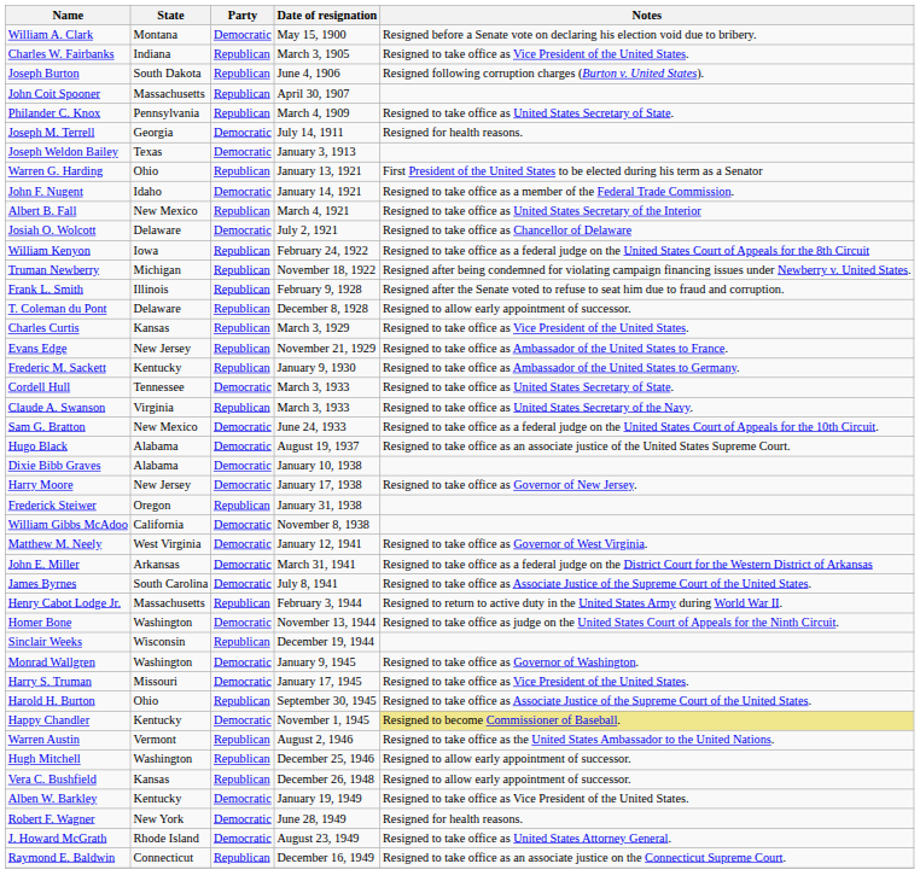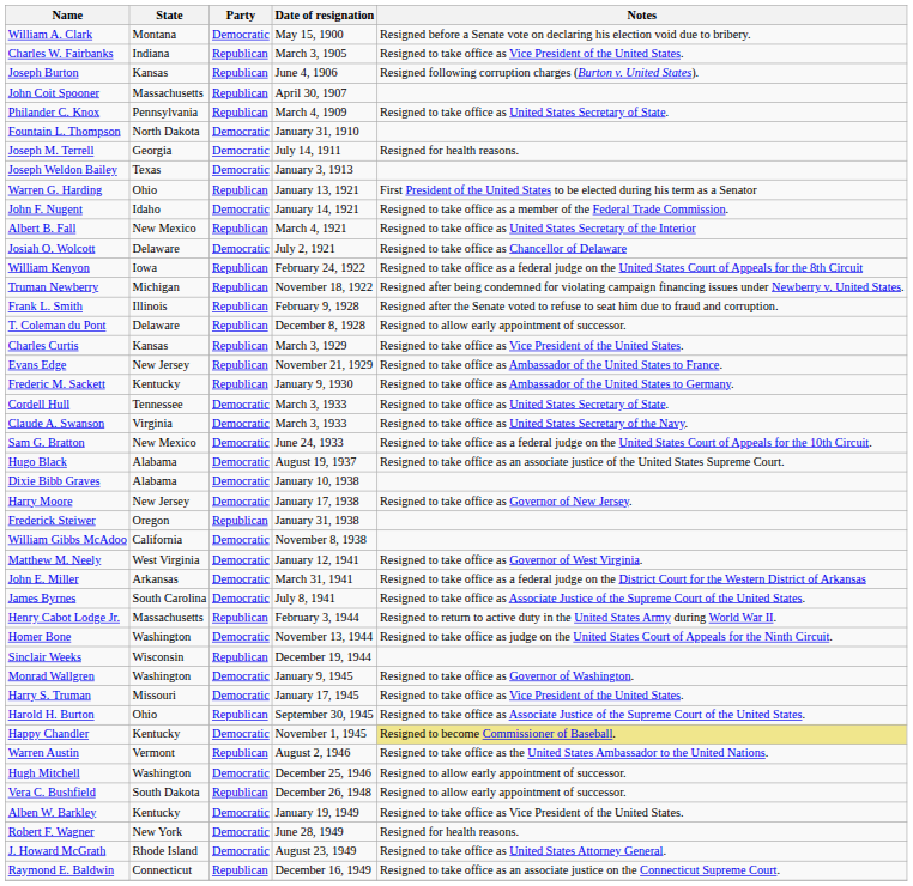 <table class="wikitable">
 <tr>
 <th>Name</th>
 <th>State</th>
 <th>Party</th>
 <th>Date of resignation</th>
 <th>Notes</th>
 </tr>
 <tr>
 <td><a href='#'>William A. Clark</a></td>
 <td>Montana</td>
 <td><a href='#'>Democratic</a></td>
 <td>May 15, 1900</td>
 <td>Resigned before a Senate vote on declaring his election void due to bribery.</td>
 </tr>
 <tr>
 <td><a href='#'>Charles W. Fairbanks</a></td>
 <td>Indiana</td>
 <td><a href='#'>Republican</a></td>
 <td>March 3, 1905</td>
 <td>Resigned to take office as <a href='#'>Vice President of the United States</a>.</td>
 </tr>
 <tr>
 <td><a href='#'>Joseph Burton</a></td>
-<td>South Dakota</td>
+<td>Kansas</td>
 <td><a href='#'>Republican</a></td>
 <td>June 4, 1906</td>
 <td>Resigned following corruption charges (<em><a href='#'>Burton v. United States</a></em>).</td>
 </tr>
 <tr>
 <td><a href='#'>John Coit Spooner</a></td>
 <td>Massachusetts</td>
 <td><a href='#'>Republican</a></td>
 <td>April 30, 1907</td>
 <td></td>
 </tr>
 <tr>
 <td><a href='#'>Philander C. Knox</a></td>
 <td>Pennsylvania</td>
 <td><a href='#'>Republican</a></td>
 <td>March 4, 1909</td>
 <td>Resigned to take office as <a href='#'>United States Secretary of State</a>.</td>
+</tr>
+<tr>
+<td><a href='#'>Fountain L. Thompson</a></td>
+<td>North Dakota</td>
+<td><a href='#'>Democratic</a></td>
+<td>January 31, 1910</td>
+<td></td>
 </tr>
 <tr>
 <td><a href='#'>Joseph M. Terrell</a></td>
 <td>Georgia</td>
 <td><a href='#'>Democratic</a></td>
 <td>July 14, 1911</td>
 <td>Resigned for health reasons.</td>
 </tr>
 <tr>
 <td><a href='#'>Joseph Weldon Bailey</a></td>
 <td>Texas</td>
 <td><a href='#'>Democratic</a></td>
 <td>January 3, 1913</td>
 <td></td>
 </tr>
 <tr>
 <td><a href='#'>Warren G. Harding</a></td>
 <td>Ohio</td>
 <td><a href='#'>Republican</a></td>
 <td>January 13, 1921</td>
 <td>First <a href='#'>President of the United States</a> to be elected during his term as a Senator</td>
 </tr>
 <tr>
 <td><a href='#'>John F. Nugent</a></td>
 <td>Idaho</td>
 <td><a href='#'>Democratic</a></td>
 <td>January 14, 1921</td>
 <td>Resigned to take office as a member of the <a href='#'>Federal Trade Commission</a>.</td>
 </tr>
 <tr>
 <td><a href='#'>Albert B. Fall</a></td>
 <td>New Mexico</td>
 <td><a href='#'>Republican</a></td>
 <td>March 4, 1921</td>
 <td>Resigned to take office as <a href='#'>United States Secretary of the Interior</a></td>
 </tr>
 <tr>
 <td><a href='#'>Josiah O. Wolcott</a></td>
 <td>Delaware</td>
 <td><a href='#'>Democratic</a></td>
 <td>July 2, 1921</td>
 <td>Resigned to take office as <a href='#'>Chancellor of Delaware</a></td>
 </tr>
 <tr>
 <td><a href='#'>William Kenyon</a></td>
 <td>Iowa</td>
 <td><a href='#'>Republican</a></td>
 <td>February 24, 1922</td>
 <td>Resigned to take office as a federal judge on the <a href='#'>United States Court of Appeals for the 8th Circuit</a></td>
 </tr>
 <tr>
 <td><a href='#'>Truman Newberry</a></td>
 <td>Michigan</td>
 <td><a href='#'>Republican</a></td>
 <td>November 18, 1922</td>
 <td>Resigned after being condemned for violating campaign financing issues under <a href='#'>Newberry v. United States</a>.</td>
 </tr>
 <tr>
 <td><a href='#'>Frank L. Smith</a></td>
 <td>Illinois</td>
 <td><a href='#'>Republican</a></td>
 <td>February 9, 1928</td>
 <td>Resigned after the Senate voted to refuse to seat him due to fraud and corruption.</td>
 </tr>
 <tr>
 <td><a href='#'>T. Coleman du Pont</a></td>
 <td>Delaware</td>
 <td><a href='#'>Republican</a></td>
 <td>December 8, 1928</td>
 <td>Resigned to allow early appointment of successor.</td>
 </tr>
 <tr>
 <td><a href='#'>Charles Curtis</a></td>
 <td>Kansas</td>
 <td><a href='#'>Republican</a></td>
 <td>March 3, 1929</td>
 <td>Resigned to take office as <a href='#'>Vice President of the United States</a>.</td>
 </tr>
 <tr>
 <td><a href='#'>Evans Edge</a></td>
 <td>New Jersey</td>
 <td><a href='#'>Republican</a></td>
 <td>November 21, 1929</td>
 <td>Resigned to take office as <a href='#'>Ambassador of the United States to France</a>.</td>
 </tr>
 <tr>
 <td><a href='#'>Frederic M. Sackett</a></td>
 <td>Kentucky</td>
 <td><a href='#'>Republican</a></td>
 <td>January 9, 1930</td>
 <td>Resigned to take office as <a href='#'>Ambassador of the United States to Germany</a>.</td>
 </tr>
 <tr>
 <td><a href='#'>Cordell Hull</a></td>
 <td>Tennessee</td>
 <td><a href='#'>Democratic</a></td>
 <td>March 3, 1933</td>
 <td>Resigned to take office as <a href='#'>United States Secretary of State</a>.</td>
 </tr>
 <tr>
 <td><a href='#'>Claude A. Swanson</a></td>
 <td>Virginia</td>
-<td><a href='#'>Republican</a></td>
+<td><a href='#'>Democratic</a></td>
 <td>March 3, 1933</td>
 <td>Resigned to take office as <a href='#'>United States Secretary of the Navy</a>.</td>
 </tr>
 <tr>
 <td><a href='#'>Sam G. Bratton</a></td>
 <td>New Mexico</td>
 <td><a href='#'>Democratic</a></td>
 <td>June 24, 1933</td>
 <td>Resigned to take office as a federal judge on the <a href='#'>United States Court of Appeals for the 10th Circuit</a>.</td>
 </tr>
 <tr>
 <td><a href='#'>Hugo Black</a></td>
 <td>Alabama</td>
 <td><a href='#'>Democratic</a></td>
 <td>August 19, 1937</td>
 <td>Resigned to take office as an associate justice of the United States Supreme Court.</td>
 </tr>
 <tr>
 <td><a href='#'>Dixie Bibb Graves</a></td>
 <td>Alabama</td>
 <td><a href='#'>Democratic</a></td>
 <td>January 10, 1938</td>
 <td></td>
 </tr>
 <tr>
 <td><a href='#'>Harry Moore</a></td>
 <td>New Jersey</td>
 <td><a href='#'>Democratic</a></td>
 <td>January 17, 1938</td>
 <td>Resigned to take office as <a href='#'>Governor of New Jersey</a>.</td>
 </tr>
 <tr>
 <td><a href='#'>Frederick Steiwer</a></td>
 <td>Oregon</td>
 <td><a href='#'>Republican</a></td>
 <td>January 31, 1938</td>
 <td></td>
 </tr>
 <tr>
 <td><a href='#'>William Gibbs McAdoo</a></td>
 <td>California</td>
 <td><a href='#'>Democratic</a></td>
 <td>November 8, 1938</td>
 <td></td>
 </tr>
 <tr>
 <td><a href='#'>Matthew M. Neely</a></td>
 <td>West Virginia</td>
 <td><a href='#'>Democratic</a></td>
 <td>January 12, 1941</td>
 <td>Resigned to take office as <a href='#'>Governor of West Virginia</a>.</td>
 </tr>
 <tr>
 <td><a href='#'>John E. Miller</a></td>
 <td>Arkansas</td>
 <td><a href='#'>Democratic</a></td>
 <td>March 31, 1941</td>
 <td>Resigned to take office as a federal judge on the <a href='#'>District Court for the Western District of Arkansas</a></td>
 </tr>
 <tr>
 <td><a href='#'>James Byrnes</a></td>
 <td>South Carolina</td>
 <td><a href='#'>Democratic</a></td>
 <td>July 8, 1941</td>
 <td>Resigned to take office as <a href='#'>Associate Justice of the Supreme Court of the United States</a>.</td>
 </tr>
 <tr>
 <td><a href='#'>Henry Cabot Lodge Jr.</a></td>
 <td>Massachusetts</td>
 <td><a href='#'>Republican</a></td>
 <td>February 3, 1944</td>
 <td>Resigned to return to active duty in the <a href='#'>United States Army</a> during <a href='#'>World War II</a>.</td>
 </tr>
 <tr>
 <td><a href='#'>Homer Bone</a></td>
 <td>Washington</td>
 <td><a href='#'>Democratic</a></td>
 <td>November 13, 1944</td>
 <td>Resigned to take office as judge on the <a href='#'>United States Court of Appeals for the Ninth Circuit</a>.</td>
 </tr>
 <tr>
 <td><a href='#'>Sinclair Weeks</a></td>
 <td>Wisconsin</td>
 <td><a href='#'>Republican</a></td>
 <td>December 19, 1944</td>
 <td></td>
 </tr>
 <tr>
 <td><a href='#'>Monrad Wallgren</a></td>
 <td>Washington</td>
 <td><a href='#'>Democratic</a></td>
 <td>January 9, 1945</td>
 <td>Resigned to take office as <a href='#'>Governor of Washington</a>.</td>
 </tr>
 <tr>
 <td><a href='#'>Harry S. Truman</a></td>
 <td>Missouri</td>
 <td><a href='#'>Democratic</a></td>
 <td>January 17, 1945</td>
 <td>Resigned to take office as <a href='#'>Vice President of the United States</a>.</td>
 </tr>
 <tr>
 <td><a href='#'>Harold H. Burton</a></td>
 <td>Ohio</td>
 <td><a href='#'>Republican</a></td>
 <td>September 30, 1945</td>
 <td>Resigned to take office as <a href='#'>Associate Justice of the Supreme Court of the United States</a>.</td>
 </tr>
 <tr>
 <td><a href='#'>Happy Chandler</a></td>
 <td>Kentucky</td>
 <td><a href='#'>Democratic</a></td>
 <td>November 1, 1945</td>
 <td style="background: khaki;">Resigned to become <a href='#'>Commissioner of Baseball</a>.</td>
 </tr>
 <tr>
 <td><a href='#'>Warren Austin</a></td>
 <td>Vermont</td>
 <td><a href='#'>Republican</a></td>
 <td>August 2, 1946</td>
 <td>Resigned to take office as the <a href='#'>United States Ambassador to the United Nations</a>.</td>
 </tr>
 <tr>
 <td><a href='#'>Hugh Mitchell</a></td>
 <td>Washington</td>
-<td><a href='#'>Republican</a></td>
+<td><a href='#'>Democratic</a></td>
 <td>December 25, 1946</td>
 <td>Resigned to allow early appointment of successor.</td>
 </tr>
 <tr>
 <td><a href='#'>Vera C. Bushfield</a></td>
-<td>Kansas</td>
+<td>South Dakota</td>
 <td><a href='#'>Republican</a></td>
 <td>December 26, 1948</td>
 <td>Resigned to allow early appointment of successor.</td>
 </tr>
 <tr>
 <td><a href='#'>Alben W. Barkley</a></td>
 <td>Kentucky</td>
 <td><a href='#'>Democratic</a></td>
 <td>January 19, 1949</td>
 <td>Resigned to take office as Vice President of the United States.</td>
 </tr>
 <tr>
 <td><a href='#'>Robert F. Wagner</a></td>
 <td>New York</td>
 <td><a href='#'>Democratic</a></td>
 <td>June 28, 1949</td>
 <td>Resigned for health reasons.</td>
 </tr>
 <tr>
 <td><a href='#'>J. Howard McGrath</a></td>
 <td>Rhode Island</td>
 <td><a href='#'>Democratic</a></td>
 <td>August 23, 1949</td>
 <td>Resigned to take office as <a href='#'>United States Attorney General</a>.</td>
 </tr>
 <tr>
 <td><a href='#'>Raymond E. Baldwin</a></td>
 <td>Connecticut</td>
 <td><a href='#'>Republican</a></td>
 <td>December 16, 1949</td>
 <td>Resigned to take office as an associate justice on the <a href='#'>Connecticut Supreme Court</a>.</td>
 </tr>
 <tr>
 </tr>
 </table>
